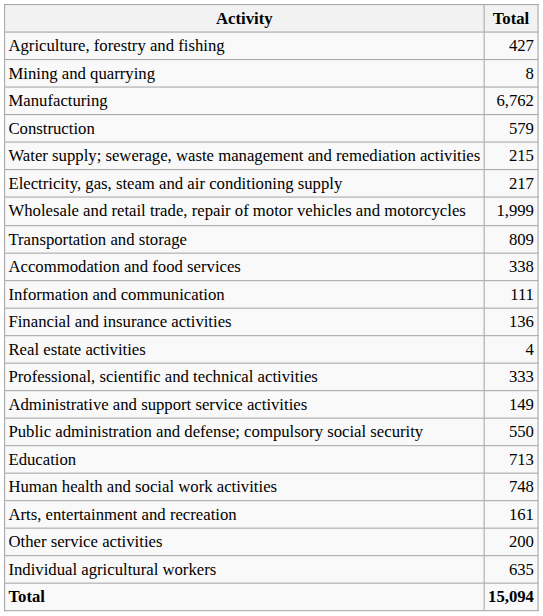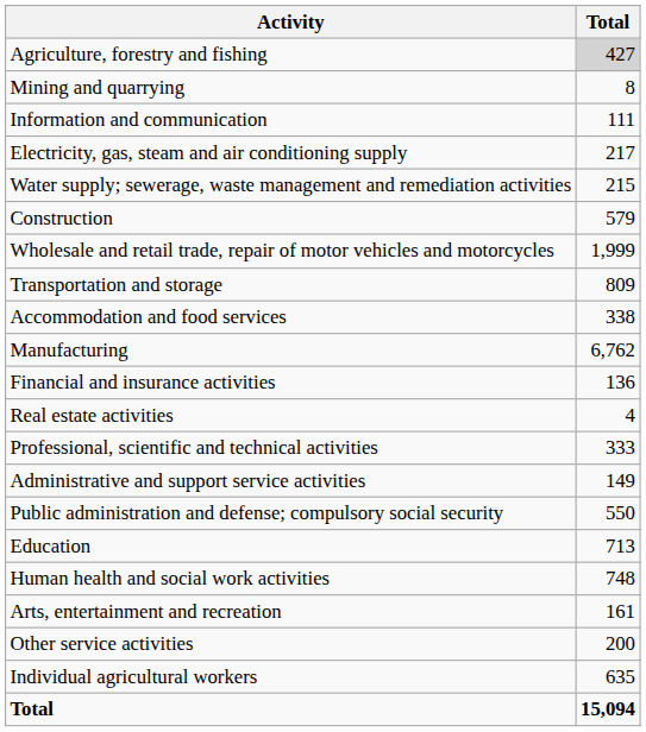 <table class="wikitable sortable" style="font-size:95%;">
 <tr>
 <th>Activity</th>
 <th>Total</th>
 </tr>
 <tr>
 <td>Agriculture, forestry and fishing</td>
-<td align="right">427</td>
+<td align="right" style="background: lightgrey;">427</td>
 </tr>
 <tr>
 <td>Mining and quarrying</td>
 <td align="right">8</td>
 </tr>
 <tr>
-<td>Manufacturing</td>
-<td align="right">6,762</td>
+<td>Information and communication</td>
+<td align="right">111</td>
 </tr>
 <tr>
-<td>Construction</td>
-<td align="right">579</td>
+<td>Electricity, gas, steam and air conditioning supply</td>
+<td align="right">217</td>
 </tr>
 <tr>
 <td>Water supply; sewerage, waste management and remediation activities</td>
 <td align="right">215</td>
 </tr>
 <tr>
-<td>Electricity, gas, steam and air conditioning supply</td>
-<td align="right">217</td>
+<td>Construction</td>
+<td align="right">579</td>
 </tr>
 <tr>
 <td>Wholesale and retail trade, repair of motor vehicles and motorcycles</td>
 <td align="right">1,999</td>
 </tr>
 <tr>
 <td>Transportation and storage</td>
 <td align="right">809</td>
 </tr>
 <tr>
 <td>Accommodation and food services</td>
 <td align="right">338</td>
 </tr>
 <tr>
-<td>Information and communication</td>
-<td align="right">111</td>
+<td>Manufacturing</td>
+<td align="right">6,762</td>
 </tr>
 <tr>
 <td>Financial and insurance activities</td>
 <td align="right">136</td>
 </tr>
 <tr>
 <td>Real estate activities</td>
 <td align="right">4</td>
 </tr>
 <tr>
 <td>Professional, scientific and technical activities</td>
 <td align="right">333</td>
 </tr>
 <tr>
 <td>Administrative and support service activities</td>
 <td align="right">149</td>
 </tr>
 <tr>
 <td>Public administration and defense; compulsory social security</td>
 <td align="right">550</td>
 </tr>
 <tr>
 <td>Education</td>
 <td align="right">713</td>
 </tr>
 <tr>
 <td>Human health and social work activities</td>
 <td align="right">748</td>
 </tr>
 <tr>
 <td>Arts, entertainment and recreation</td>
 <td align="right">161</td>
 </tr>
 <tr>
 <td>Other service activities</td>
 <td align="right">200</td>
 </tr>
 <tr>
 <td>Individual agricultural workers</td>
 <td align="right">635</td>
 </tr>
 <tr class="sortbottom">
 <td><strong>Total</strong></td>
 <td align="right"><strong>15,094</strong></td>
 </tr>
 </table>
